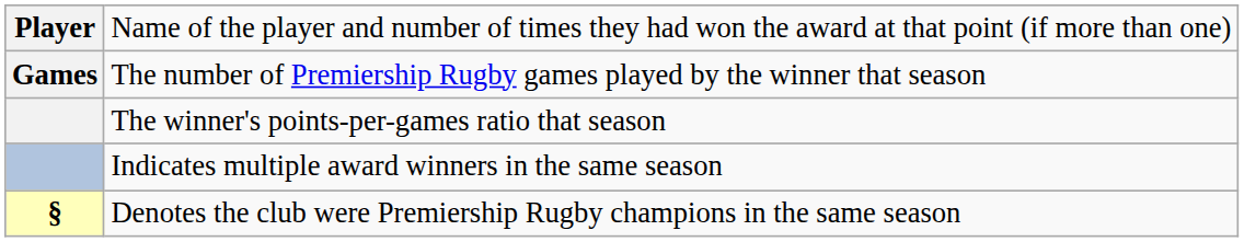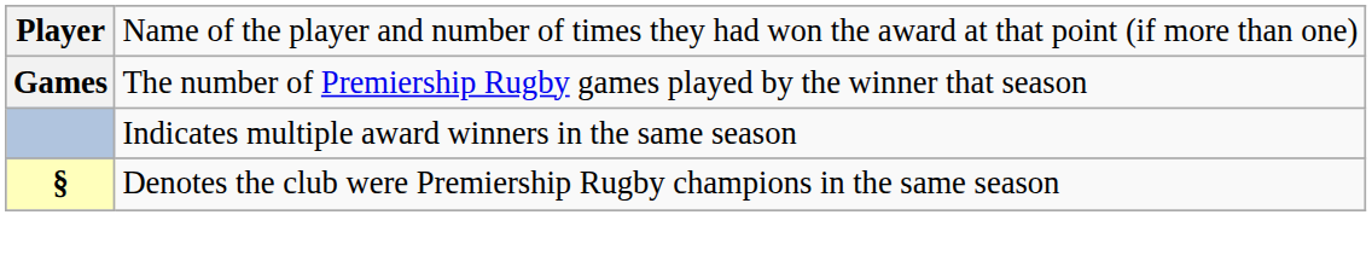 <table class="wikitable plainrowheaders">
 <tr>
 <th scope="row"><strong>Player </strong></th>
 <td>Name of the player and number of times they had won the award at that point (if more than one)</td>
 </tr>
 <tr>
 <th scope="row" style="text-align:center"><strong>Games</strong></th>
 <td>The number of <a href='#'>Premiership Rugby</a> games played by the winner that season</td>
 </tr>
 <tr>
-<th scope="row" style="text-align:center"><strong></strong></th>
-<td>The winner's points-per-games ratio that season</td>
-</tr>
-<tr>
 <th scope="row" style="text-align:center; background:#B0C4DE"></th>
 <td>Indicates multiple award winners in the same season</td>
 </tr>
 <tr>
 <th scope="row" style="text-align:center; background:#ffb">§</th>
 <td>Denotes the club were Premiership Rugby champions in the same season</td>
 </tr>
 </table>
